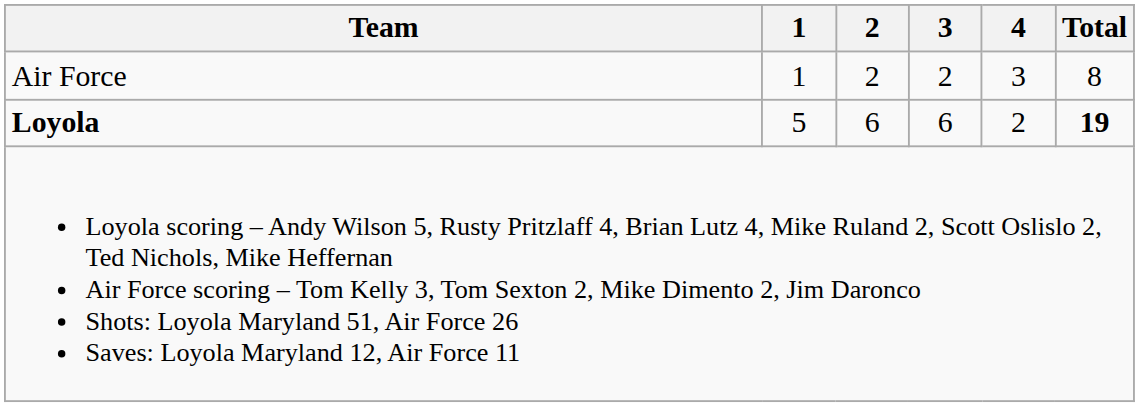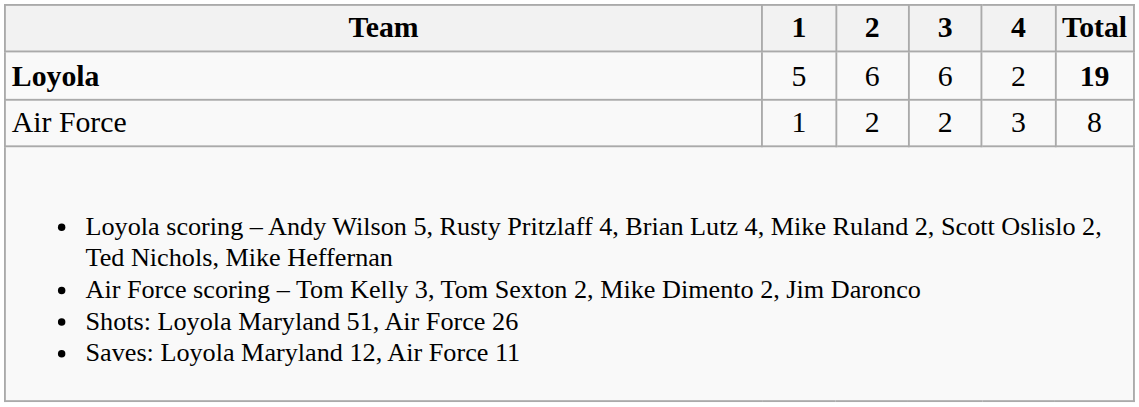 <table class="wikitable" style="text-align:center; max-width:45em">
 <tr>
 <th>Team</th>
 <th style="width:2em">1</th>
 <th style="width:2em">2</th>
 <th style="width:2em">3</th>
 <th style="width:2em">4</th>
 <th style="width:2em">Total</th>
 </tr>
 <tr>
+<td style="text-align:left"><strong>Loyola</strong></td>
+<td>5</td>
+<td>6</td>
+<td>6</td>
+<td>2</td>
+<td><strong>19</strong></td>
+</tr>
+<tr>
 <td style="text-align:left">Air Force</td>
 <td>1</td>
 <td>2</td>
 <td>2</td>
 <td>3</td>
 <td>8</td>
 </tr>
 <tr>
-<td style="text-align:left"><strong>Loyola</strong></td>
-<td>5</td>
-<td>6</td>
-<td>6</td>
-<td>2</td>
-<td><strong>19</strong></td>
-</tr>
-<tr>
 <td colspan=6 style="font-size:88%; text-align:left"><br><ul><li>Loyola scoring – Andy Wilson 5, Rusty Pritzlaff 4, Brian Lutz 4, Mike Ruland 2, Scott Oslislo 2, Ted Nichols, Mike Heffernan</li><li>Air Force scoring – Tom Kelly 3, Tom Sexton 2, Mike Dimento 2, Jim Daronco</li><li>Shots: Loyola Maryland 51, Air Force 26</li><li>Saves: Loyola Maryland 12, Air Force 11</li></ul></td>
 </tr>
 </table>
